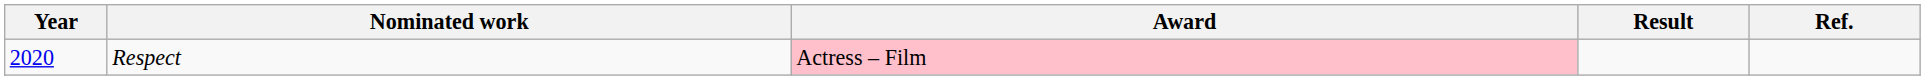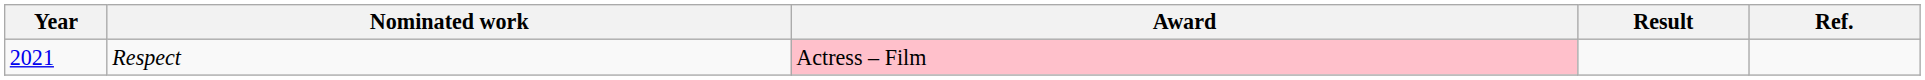 <table class="wikitable" style="width:70%;">
 <tr>
 <th style="width:3%;">Year</th>
 <th style="width:20%;">Nominated work</th>
 <th style="width:23%;">Award</th>
 <th style="width:5%;">Result</th>
 <th style="width:5%;">Ref.</th>
 </tr>
 <tr>
-<td><a href='#'>2020</a></td>
+<td><a href='#'>2021</a></td>
 <td><em>Respect</em></td>
 <td style="background: pink;">Actress – Film</td>
 <td></td>
 <td align="center"></td>
 </tr>
 </table>
